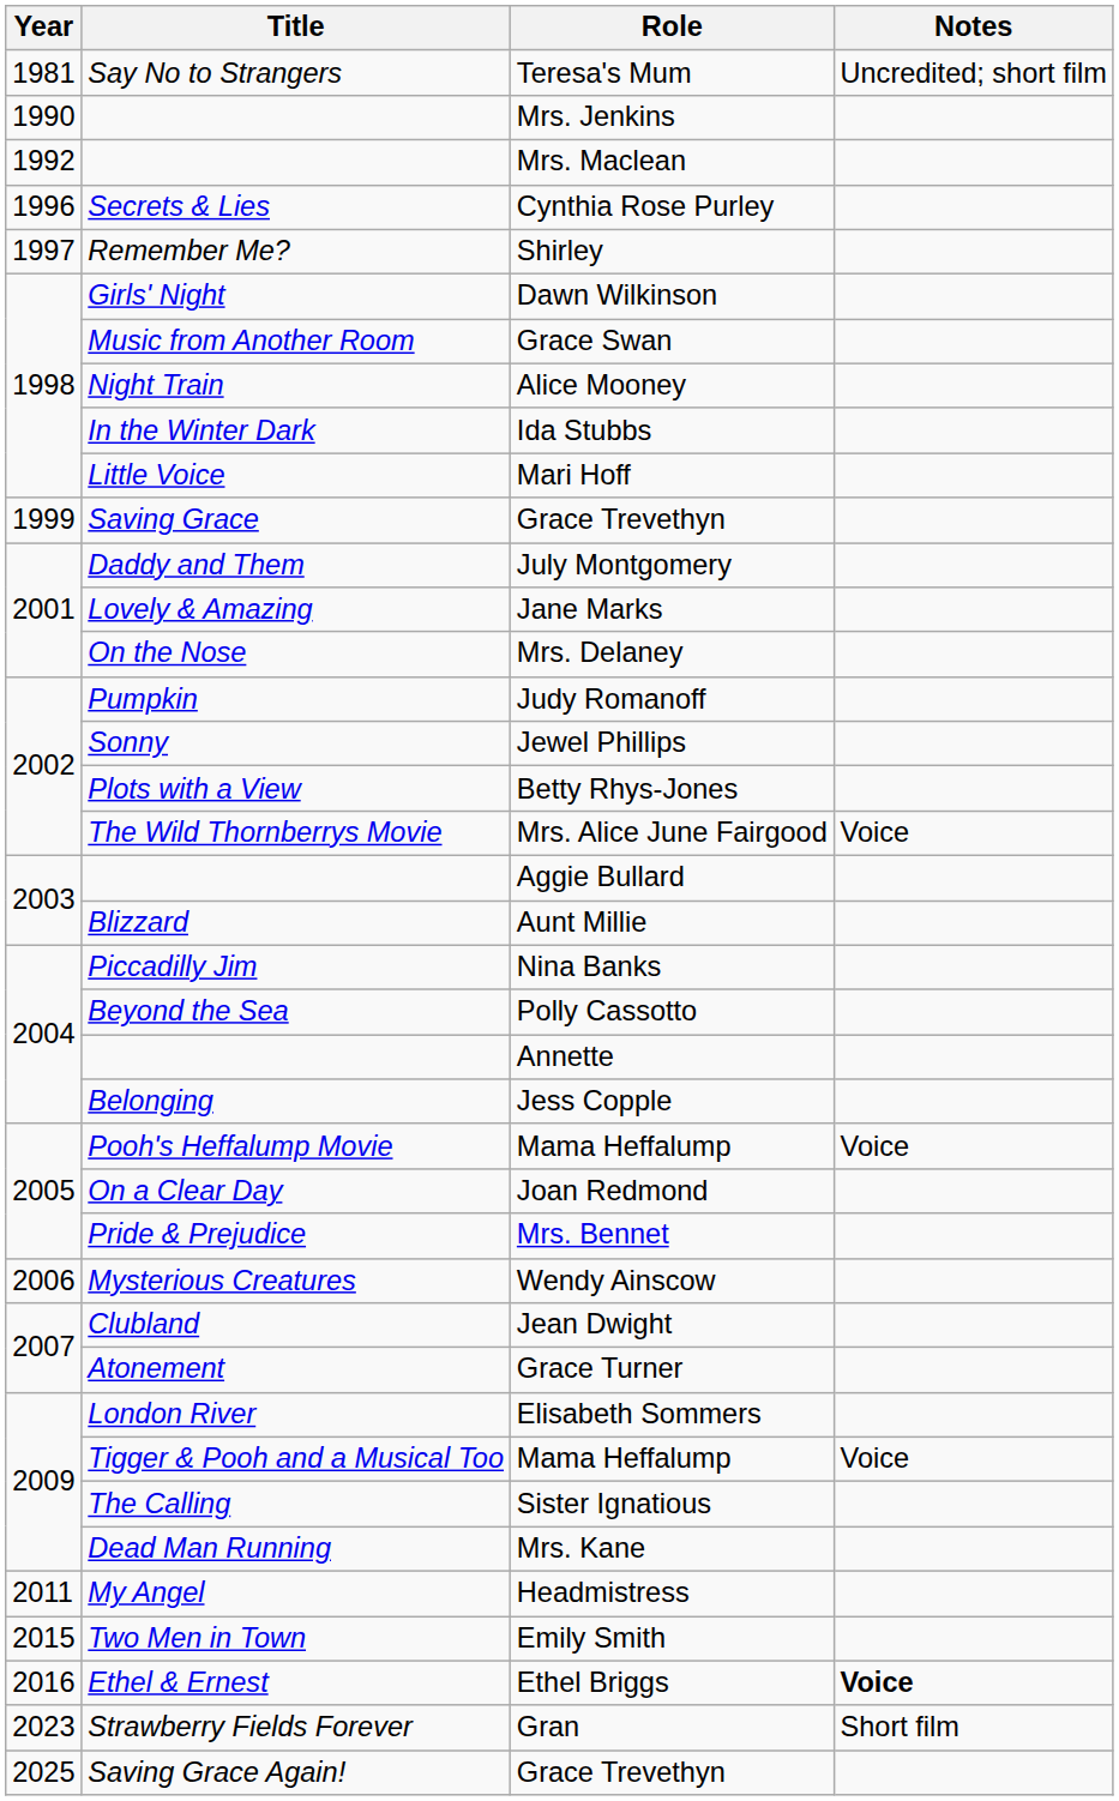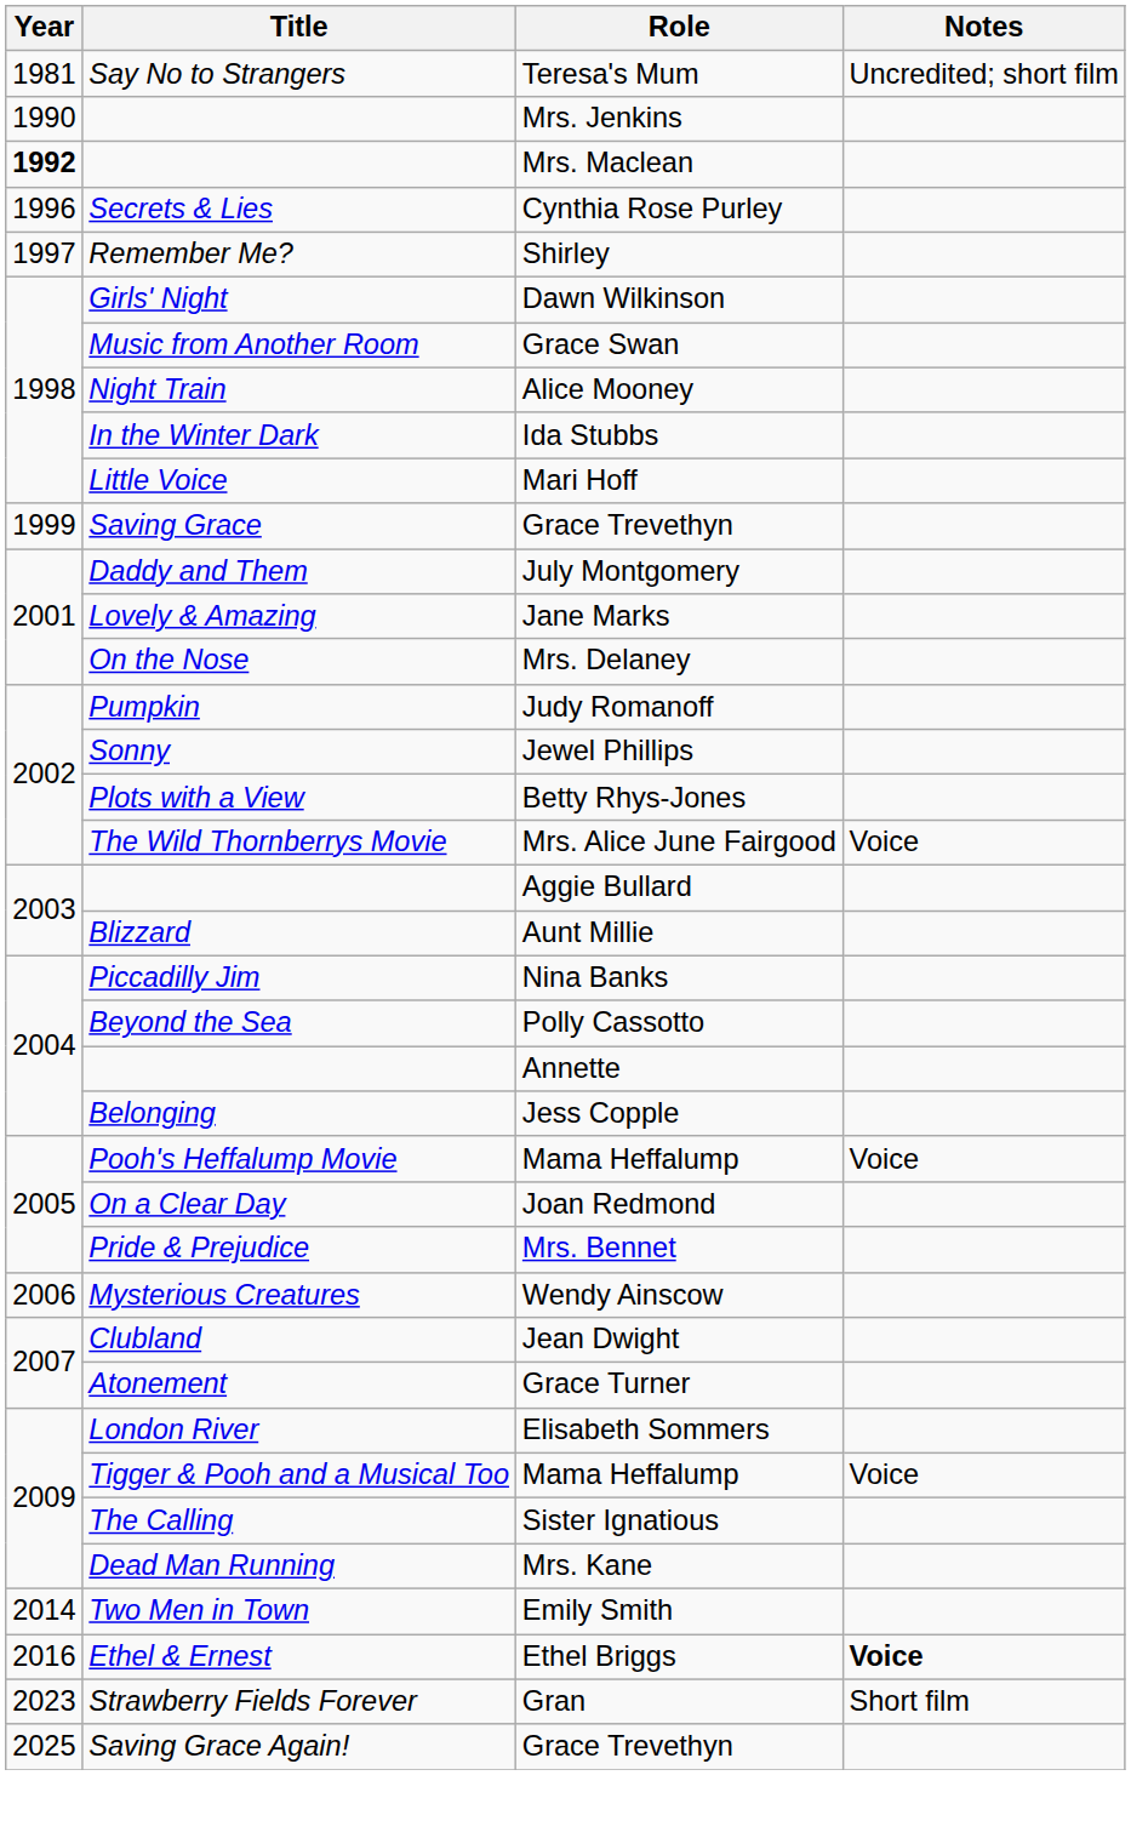 <table class="wikitable sortable">
 <tr>
 <th>Year</th>
 <th>Title</th>
 <th>Role</th>
 <th class="unsortable">Notes</th>
 </tr>
 <tr>
 <td>1981</td>
 <td><em>Say No to Strangers</em></td>
 <td>Teresa's Mum</td>
 <td>Uncredited; short film</td>
 </tr>
 <tr>
 <td>1990</td>
 <td><em></em></td>
 <td>Mrs. Jenkins</td>
 <td></td>
 </tr>
 <tr>
-<td>1992</td>
+<td><strong>1992</strong></td>
 <td><em></em></td>
 <td>Mrs. Maclean</td>
 <td></td>
 </tr>
 <tr>
 <td>1996</td>
 <td><em><a href='#'>Secrets & Lies</a></em></td>
 <td>Cynthia Rose Purley</td>
 <td></td>
 </tr>
 <tr>
 <td>1997</td>
 <td><em>Remember Me?</em></td>
 <td>Shirley</td>
 <td></td>
 </tr>
 <tr>
 <td rowspan="5">1998</td>
 <td><em><a href='#'>Girls' Night</a></em></td>
 <td>Dawn Wilkinson</td>
 <td></td>
 </tr>
 <tr>
 <td><em><a href='#'>Music from Another Room</a></em></td>
 <td>Grace Swan</td>
 <td></td>
 </tr>
 <tr>
 <td><em><a href='#'>Night Train</a></em></td>
 <td>Alice Mooney</td>
 <td></td>
 </tr>
 <tr>
 <td><em><a href='#'>In the Winter Dark</a></em></td>
 <td>Ida Stubbs</td>
 <td></td>
 </tr>
 <tr>
 <td><em><a href='#'>Little Voice</a></em></td>
 <td>Mari Hoff</td>
 <td></td>
 </tr>
 <tr>
 <td>1999</td>
 <td><em><a href='#'>Saving Grace</a></em></td>
 <td>Grace Trevethyn</td>
 <td></td>
 </tr>
 <tr>
 <td rowspan="3">2001</td>
 <td><em><a href='#'>Daddy and Them</a></em></td>
 <td>July Montgomery</td>
 <td></td>
 </tr>
 <tr>
 <td><em><a href='#'>Lovely & Amazing</a></em></td>
 <td>Jane Marks</td>
 <td></td>
 </tr>
 <tr>
 <td><em><a href='#'>On the Nose</a></em></td>
 <td>Mrs. Delaney</td>
 <td></td>
 </tr>
 <tr>
 <td rowspan="4">2002</td>
 <td><em><a href='#'>Pumpkin</a></em></td>
 <td>Judy Romanoff</td>
 <td></td>
 </tr>
 <tr>
 <td><em><a href='#'>Sonny</a></em></td>
 <td>Jewel Phillips</td>
 <td></td>
 </tr>
 <tr>
 <td><em><a href='#'>Plots with a View</a></em></td>
 <td>Betty Rhys-Jones</td>
 <td></td>
 </tr>
 <tr>
 <td><em><a href='#'>The Wild Thornberrys Movie</a></em></td>
 <td>Mrs. Alice June Fairgood</td>
 <td>Voice</td>
 </tr>
 <tr>
 <td rowspan="2">2003</td>
 <td><em></em></td>
 <td>Aggie Bullard</td>
 <td></td>
 </tr>
 <tr>
 <td><em><a href='#'>Blizzard</a></em></td>
 <td>Aunt Millie</td>
 <td></td>
 </tr>
 <tr>
 <td rowspan="4">2004</td>
 <td><em><a href='#'>Piccadilly Jim</a></em></td>
 <td>Nina Banks</td>
 <td></td>
 </tr>
 <tr>
 <td><em><a href='#'>Beyond the Sea</a></em></td>
 <td>Polly Cassotto</td>
 <td></td>
 </tr>
 <tr>
 <td><em></em></td>
 <td>Annette</td>
 <td></td>
 </tr>
 <tr>
 <td><em><a href='#'>Belonging</a></em></td>
 <td>Jess Copple</td>
 <td></td>
 </tr>
 <tr>
 <td rowspan="3">2005</td>
 <td><em><a href='#'>Pooh's Heffalump Movie</a></em></td>
 <td>Mama Heffalump</td>
 <td>Voice</td>
 </tr>
 <tr>
 <td><em><a href='#'>On a Clear Day</a></em></td>
 <td>Joan Redmond</td>
 <td></td>
 </tr>
 <tr>
 <td><em><a href='#'>Pride & Prejudice</a></em></td>
 <td><a href='#'>Mrs. Bennet</a></td>
 <td></td>
 </tr>
 <tr>
 <td>2006</td>
 <td><em><a href='#'>Mysterious Creatures</a></em></td>
 <td>Wendy Ainscow</td>
 <td></td>
 </tr>
 <tr>
 <td rowspan="2">2007</td>
 <td><em><a href='#'>Clubland</a></em></td>
 <td>Jean Dwight</td>
 <td></td>
 </tr>
 <tr>
 <td><em><a href='#'>Atonement</a></em></td>
 <td>Grace Turner</td>
 <td></td>
 </tr>
 <tr>
 <td rowspan="4">2009</td>
 <td><em><a href='#'>London River</a></em></td>
 <td>Elisabeth Sommers</td>
 <td></td>
 </tr>
 <tr>
 <td><em><a href='#'>Tigger & Pooh and a Musical Too</a></em></td>
 <td>Mama Heffalump</td>
 <td>Voice</td>
 </tr>
 <tr>
 <td><em><a href='#'>The Calling</a></em></td>
 <td>Sister Ignatious</td>
 <td></td>
 </tr>
 <tr>
 <td><em><a href='#'>Dead Man Running</a></em></td>
 <td>Mrs. Kane</td>
 <td></td>
 </tr>
 <tr>
-<td>2011</td>
-<td><em><a href='#'>My Angel</a></em></td>
-<td>Headmistress</td>
-<td></td>
-</tr>
-<tr>
-<td>2015</td>
+<td>2014</td>
 <td><em><a href='#'>Two Men in Town</a></em></td>
 <td>Emily Smith</td>
 <td></td>
 </tr>
 <tr>
 <td>2016</td>
 <td><em><a href='#'>Ethel & Ernest</a></em></td>
 <td>Ethel Briggs</td>
 <td><strong>Voice</strong></td>
 </tr>
 <tr>
 <td>2023</td>
 <td><em>Strawberry Fields Forever</em></td>
 <td>Gran</td>
 <td>Short film</td>
 </tr>
 <tr>
 <td>2025</td>
 <td><em>Saving Grace Again!</em></td>
 <td>Grace Trevethyn</td>
 <td></td>
 </tr>
 </table>
